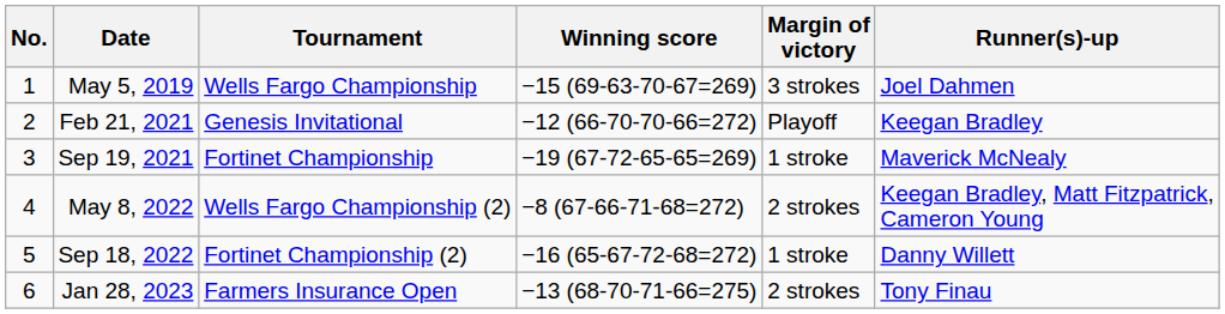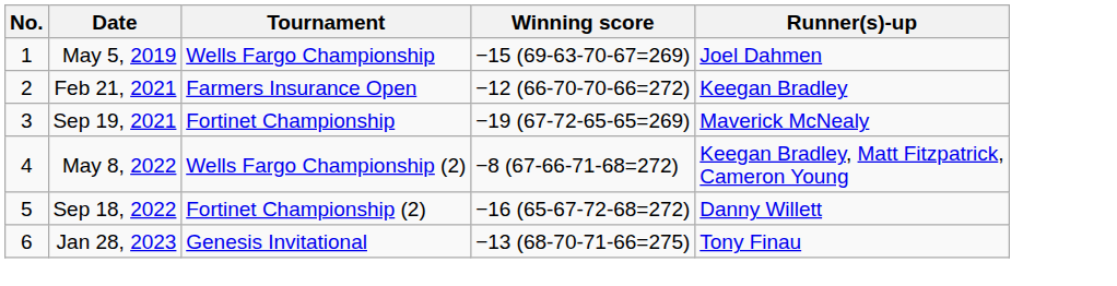 <table class="wikitable" style="font-size:95%;">
 <tr>
 <th>No.</th>
 <th>Date</th>
 <th>Tournament</th>
 <th>Winning score</th>
-<th>Margin of<br>victory</th>
 <th>Runner(s)-up</th>
 </tr>
 <tr>
 <td align=center>1</td>
 <td align=right>May 5, <a href='#'>2019</a></td>
 <td><a href='#'>Wells Fargo Championship</a></td>
 <td>−15 (69-63-70-67=269)</td>
-<td>3 strokes</td>
 <td> <a href='#'>Joel Dahmen</a></td>
 </tr>
 <tr>
 <td align=center>2</td>
 <td align=right>Feb 21, <a href='#'>2021</a></td>
-<td><a href='#'>Genesis Invitational</a></td>
+<td><a href='#'>Farmers Insurance Open</a></td>
 <td>−12 (66-70-70-66=272)</td>
-<td>Playoff</td>
 <td> <a href='#'>Keegan Bradley</a></td>
 </tr>
 <tr>
 <td align=center>3</td>
 <td align=right>Sep 19, <a href='#'>2021</a></td>
 <td><a href='#'>Fortinet Championship</a></td>
 <td>−19 (67-72-65-65=269)</td>
-<td>1 stroke</td>
 <td> <a href='#'>Maverick McNealy</a></td>
 </tr>
 <tr>
 <td align=center>4</td>
 <td align=right>May 8, <a href='#'>2022</a></td>
 <td><a href='#'>Wells Fargo Championship</a> (2)</td>
 <td>−8 (67-66-71-68=272)</td>
-<td>2 strokes</td>
 <td> <a href='#'>Keegan Bradley</a>,  <a href='#'>Matt Fitzpatrick</a>,<br> <a href='#'>Cameron Young</a></td>
 </tr>
 <tr>
 <td align=center>5</td>
 <td align=right>Sep 18, <a href='#'>2022</a></td>
 <td><a href='#'>Fortinet Championship</a> (2)</td>
 <td>−16 (65-67-72-68=272)</td>
-<td>1 stroke</td>
 <td> <a href='#'>Danny Willett</a></td>
 </tr>
 <tr>
 <td align=center>6</td>
 <td align=right>Jan 28, <a href='#'>2023</a></td>
-<td><a href='#'>Farmers Insurance Open</a></td>
+<td><a href='#'>Genesis Invitational</a></td>
 <td>−13 (68-70-71-66=275)</td>
-<td>2 strokes</td>
 <td> <a href='#'>Tony Finau</a></td>
 </tr>
 </table>
